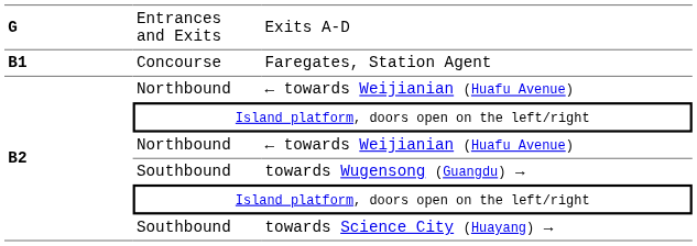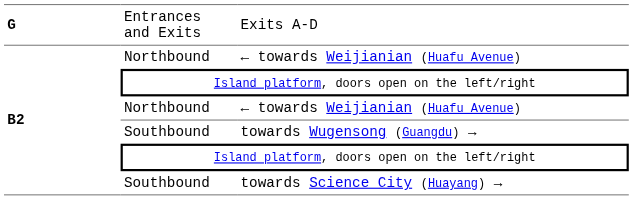 <table cellspacing=0 cellpadding=3>
 <tr>
 <td style="border-top:solid 1px gray;border-bottom:solid 1px gray;" width=100><strong>G</strong></td>
 <td style="border-top:solid 1px gray;border-bottom:solid 1px gray;" width=100>Entrances and Exits</td>
 <td style="border-top:solid 1px gray;border-bottom:solid 1px gray;" width=350>Exits A-D</td>
-</tr>
-<tr>
-<td style="border-bottom:solid 1px gray;"><strong>B1</strong></td>
-<td style="border-bottom:solid 1px gray;">Concourse</td>
-<td style="border-bottom:solid 1px gray;">Faregates, Station Agent</td>
 </tr>
 <tr>
 <td style="border-bottom:solid 1px gray;" rowspan=6><strong>B2</strong></td>
 <td>Northbound</td>
 <td>←  towards <a href='#'>Weijianian</a> <small>(<a href='#'>Huafu Avenue</a>)</small></td>
 </tr>
 <tr>
 <td style="border-right:solid 2px black;border-left:solid 2px black;border-top:solid 2px black;border-bottom:solid 2px black;text-align:center;" colspan=2><small><a href='#'>Island platform</a>, doors open on the left/right</small></td>
 </tr>
 <tr>
 <td style="border-bottom:solid 1px gray;">Northbound</td>
 <td style="border-bottom:solid 1px gray;">←  towards <a href='#'>Weijianian</a> <small>(<a href='#'>Huafu Avenue</a>)</small></td>
 </tr>
 <tr>
 <td>Southbound</td>
 <td>  towards <a href='#'>Wugensong</a> <small>(<a href='#'>Guangdu</a>)</small> →</td>
 </tr>
 <tr>
 <td style="border-right:solid 2px black;border-left:solid 2px black;border-top:solid 2px black;border-bottom:solid 2px black;text-align:center;" colspan=2><small><a href='#'>Island platform</a>, doors open on the left/right</small></td>
 </tr>
 <tr>
 <td style="border-bottom:solid 1px gray;">Southbound</td>
 <td style="border-bottom:solid 1px gray;">  towards <a href='#'>Science City</a> <small>(<a href='#'>Huayang</a>)</small> →</td>
 </tr>
 </table>
